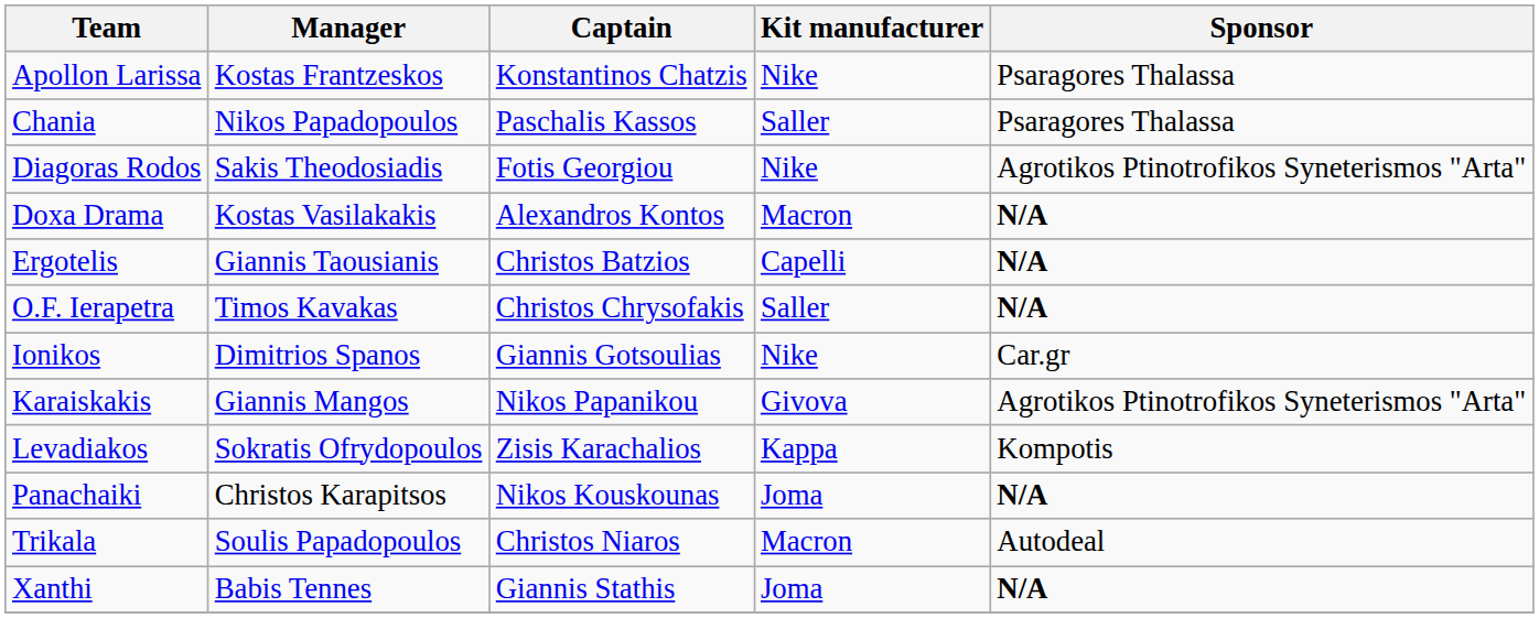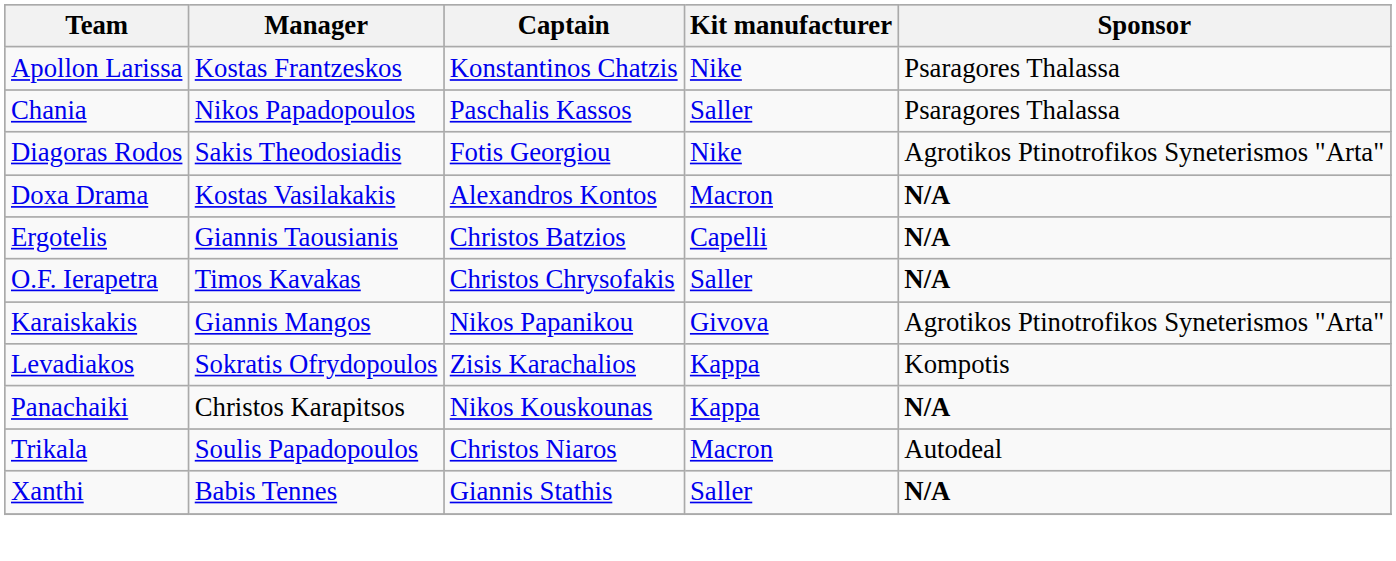 <table class="wikitable sortable" style="text-align: left;">
 <tr>
 <th>Team</th>
 <th>Manager</th>
 <th>Captain</th>
 <th>Kit manufacturer</th>
 <th>Sponsor</th>
 </tr>
 <tr>
 <td><a href='#'>Apollon Larissa</a></td>
 <td> <a href='#'>Kostas Frantzeskos</a></td>
 <td> <a href='#'>Konstantinos Chatzis</a></td>
 <td><a href='#'>Nike</a></td>
 <td>Psaragores Thalassa</td>
 </tr>
 <tr>
 <td><a href='#'>Chania</a></td>
 <td> <a href='#'>Nikos Papadopoulos</a></td>
 <td> <a href='#'>Paschalis Kassos</a></td>
 <td><a href='#'>Saller</a></td>
 <td>Psaragores Thalassa</td>
 </tr>
 <tr>
 <td><a href='#'>Diagoras Rodos</a></td>
 <td> <a href='#'>Sakis Theodosiadis</a></td>
 <td> <a href='#'>Fotis Georgiou</a></td>
 <td><a href='#'>Nike</a></td>
 <td>Agrotikos Ptinotrofikos Syneterismos "Arta"</td>
 </tr>
 <tr>
 <td><a href='#'>Doxa Drama</a></td>
 <td> <a href='#'>Kostas Vasilakakis</a></td>
 <td> <a href='#'>Alexandros Kontos</a></td>
 <td><a href='#'>Macron</a></td>
 <td><strong>N/A</strong></td>
 </tr>
 <tr>
 <td><a href='#'>Ergotelis</a></td>
 <td> <a href='#'>Giannis Taousianis</a></td>
 <td> <a href='#'>Christos Batzios</a></td>
 <td><a href='#'>Capelli</a></td>
 <td><strong>N/A</strong></td>
 </tr>
 <tr>
 <td><a href='#'>O.F. Ierapetra</a></td>
 <td> <a href='#'>Timos Kavakas</a></td>
 <td> <a href='#'>Christos Chrysofakis</a></td>
 <td><a href='#'>Saller</a></td>
 <td><strong>N/A</strong></td>
 </tr>
 <tr>
-<td><a href='#'>Ionikos</a></td>
-<td> <a href='#'>Dimitrios Spanos</a></td>
-<td> <a href='#'>Giannis Gotsoulias</a></td>
-<td><a href='#'>Nike</a></td>
-<td>Car.gr</td>
-</tr>
-<tr>
 <td><a href='#'>Karaiskakis</a></td>
 <td> <a href='#'>Giannis Mangos</a></td>
 <td> <a href='#'>Nikos Papanikou</a></td>
 <td><a href='#'>Givova</a></td>
 <td>Agrotikos Ptinotrofikos Syneterismos "Arta"</td>
 </tr>
 <tr>
 <td><a href='#'>Levadiakos</a></td>
 <td> <a href='#'>Sokratis Ofrydopoulos</a></td>
 <td> <a href='#'>Zisis Karachalios</a></td>
 <td><a href='#'>Kappa</a></td>
 <td>Kompotis</td>
 </tr>
 <tr>
 <td><a href='#'>Panachaiki</a></td>
 <td> Christos Karapitsos</td>
 <td> <a href='#'>Nikos Kouskounas</a></td>
-<td><a href='#'>Joma</a></td>
+<td><a href='#'>Kappa</a></td>
 <td><strong>N/A</strong></td>
 </tr>
 <tr>
 <td><a href='#'>Trikala</a></td>
 <td> <a href='#'>Soulis Papadopoulos</a></td>
 <td> <a href='#'>Christos Niaros</a></td>
 <td><a href='#'>Macron</a></td>
 <td>Autodeal</td>
 </tr>
 <tr>
 <td><a href='#'>Xanthi</a></td>
 <td> <a href='#'>Babis Tennes</a></td>
 <td> <a href='#'>Giannis Stathis</a></td>
-<td><a href='#'>Joma</a></td>
+<td><a href='#'>Saller</a></td>
 <td><strong>N/A</strong></td>
 </tr>
 <tr>
 </tr>
 </table>
